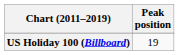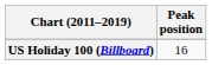 <table class="wikitable sortable plainrowheaders" style="text-align:center">
 <tr>
 <th scope="col">Chart (2011–2019)</th>
 <th scope="col">Peak<br>position</th>
 </tr>
 <tr>
 </tr>
 <tr>
 </tr>
 <tr>
 </tr>
 <tr>
 <th scope="row">US Holiday 100 (<em><a href='#'>Billboard</a></em>)</th>
-<td>19</td>
+<td>16</td>
 </tr>
 </table>
